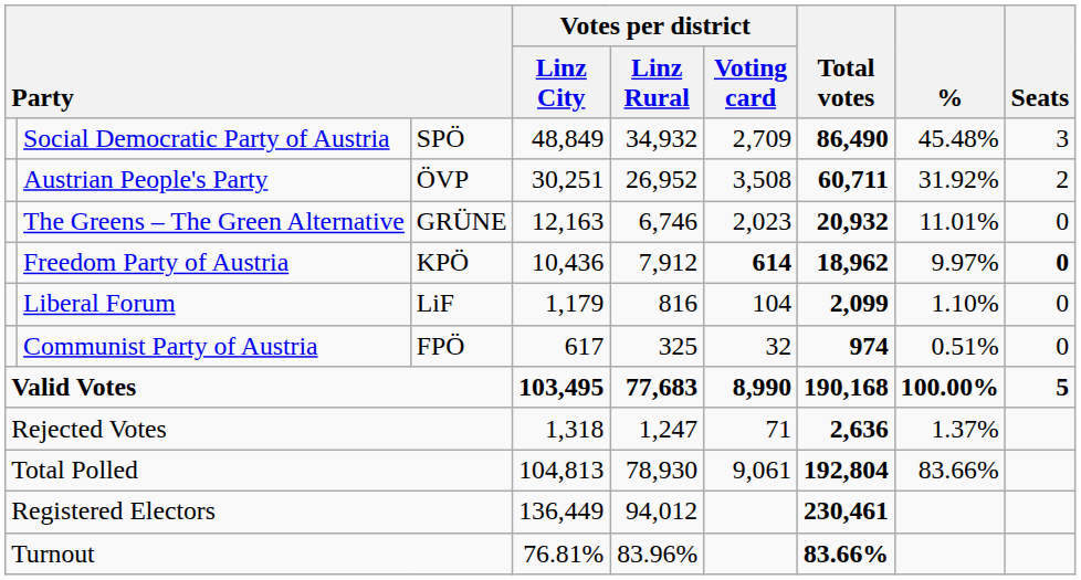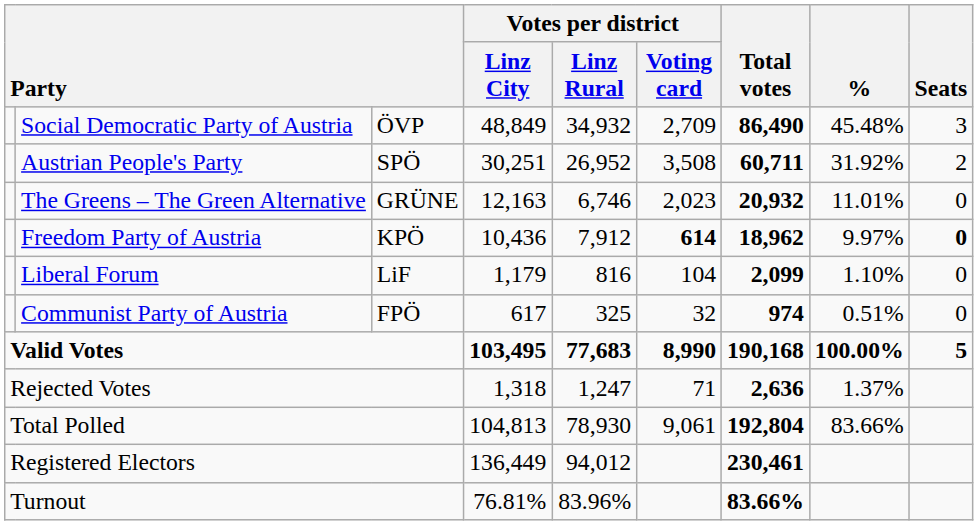 <table class="wikitable" border="1" style="text-align:right;">
 <tr>
 <th style="text-align:left;" valign=bottom rowspan=2 colspan=3>Party</th>
 <th colspan=3>Votes per district</th>
 <th align=center valign=bottom rowspan=2 width="50">Total<br>votes</th>
 <th align=center valign=bottom rowspan=2 width="50">%</th>
 <th align=center valign=bottom rowspan=2>Seats</th>
 </tr>
 <tr>
 <th align=center valign=bottom width="50"><a href='#'>Linz<br>City</a></th>
 <th align=center valign=bottom width="50"><a href='#'>Linz<br>Rural</a></th>
 <th align=center valign=bottom width="50"><a href='#'>Voting<br>card</a></th>
 </tr>
 <tr>
 <td></td>
 <td align=left><a href='#'>Social Democratic Party of Austria</a></td>
-<td align=left>SPÖ</td>
+<td align=left>ÖVP</td>
 <td>48,849</td>
 <td>34,932</td>
 <td>2,709</td>
 <td><strong>86,490</strong></td>
 <td>45.48%</td>
 <td>3</td>
 </tr>
 <tr>
 <td></td>
 <td align=left><a href='#'>Austrian People's Party</a></td>
-<td align=left>ÖVP</td>
+<td align=left>SPÖ</td>
 <td>30,251</td>
 <td>26,952</td>
 <td>3,508</td>
 <td><strong>60,711</strong></td>
 <td>31.92%</td>
 <td>2</td>
 </tr>
 <tr>
 <td></td>
 <td align=left style="white-space: nowrap;"><a href='#'>The Greens – The Green Alternative</a></td>
 <td align=left>GRÜNE</td>
 <td>12,163</td>
 <td>6,746</td>
 <td>2,023</td>
 <td><strong>20,932</strong></td>
 <td>11.01%</td>
 <td>0</td>
 </tr>
 <tr>
 <td></td>
 <td align=left><a href='#'>Freedom Party of Austria</a></td>
 <td align=left>KPÖ</td>
 <td>10,436</td>
 <td>7,912</td>
 <td><strong>614</strong></td>
 <td><strong>18,962</strong></td>
 <td>9.97%</td>
 <td><strong>0</strong></td>
 </tr>
 <tr>
 <td></td>
 <td align=left><a href='#'>Liberal Forum</a></td>
 <td align=left>LiF</td>
 <td>1,179</td>
 <td>816</td>
 <td>104</td>
 <td><strong>2,099</strong></td>
 <td>1.10%</td>
 <td>0</td>
 </tr>
 <tr>
 <td></td>
 <td align=left><a href='#'>Communist Party of Austria</a></td>
 <td align=left>FPÖ</td>
 <td>617</td>
 <td>325</td>
 <td>32</td>
 <td><strong>974</strong></td>
 <td>0.51%</td>
 <td>0</td>
 </tr>
 <tr style="font-weight:bold">
 <td align=left colspan=3>Valid Votes</td>
 <td>103,495</td>
 <td>77,683</td>
 <td>8,990</td>
 <td>190,168</td>
 <td>100.00%</td>
 <td>5</td>
 </tr>
 <tr>
 <td align=left colspan=3>Rejected Votes</td>
 <td>1,318</td>
 <td>1,247</td>
 <td>71</td>
 <td><strong>2,636</strong></td>
 <td>1.37%</td>
 <td></td>
 </tr>
 <tr>
 <td align=left colspan=3>Total Polled</td>
 <td>104,813</td>
 <td>78,930</td>
 <td>9,061</td>
 <td><strong>192,804</strong></td>
 <td>83.66%</td>
 <td></td>
 </tr>
 <tr>
 <td align=left colspan=3>Registered Electors</td>
 <td>136,449</td>
 <td>94,012</td>
 <td></td>
 <td><strong>230,461</strong></td>
 <td></td>
 <td></td>
 </tr>
 <tr>
 <td align=left colspan=3>Turnout</td>
 <td>76.81%</td>
 <td>83.96%</td>
 <td></td>
 <td><strong>83.66%</strong></td>
 <td></td>
 <td></td>
 </tr>
 </table>
